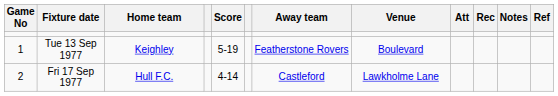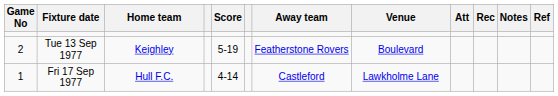 <table class="wikitable" style="text-align:center;">
 <tr>
 <th width=20 abbr="No">Game No</th>
 <th width=100 abbr="Date">Fixture date</th>
 <th width=150 abbr="Home team">Home team</th>
 <th width=5 abbr="space"></th>
 <th width=20 abbr="Score">Score</th>
 <th width=5 abbr="space"></th>
 <th width=150 abbr="Away team">Away team</th>
 <th width=150 abbr="Venue">Venue</th>
 <th width=30 abbr="Att">Att</th>
 <th width=30 abbr="Rec">Rec</th>
 <th width=20 abbr="Notes">Notes</th>
 <th width=30 abbr="Ref">Ref</th>
 </tr>
 <tr>
 <td></td>
 <td></td>
 <td></td>
 <td></td>
 <td></td>
 <td></td>
 <td></td>
 <td></td>
 <td></td>
 <td></td>
 <td></td>
 </tr>
 <tr>
-<td>1</td>
+<td>2</td>
 <td>Tue 13 Sep 1977</td>
 <td><a href='#'>Keighley</a></td>
 <td></td>
 <td>5-19</td>
 <td></td>
 <td><a href='#'>Featherstone Rovers</a></td>
 <td><a href='#'>Boulevard</a></td>
 <td></td>
 <td></td>
 <td></td>
 <td></td>
 </tr>
 <tr>
-<td>2</td>
+<td>1</td>
 <td>Fri 17 Sep 1977</td>
 <td><a href='#'>Hull F.C.</a></td>
 <td></td>
 <td>4-14</td>
 <td></td>
 <td><a href='#'>Castleford</a></td>
 <td><a href='#'>Lawkholme Lane</a></td>
 <td></td>
 <td></td>
 <td></td>
 <td></td>
 </tr>
 </table>
